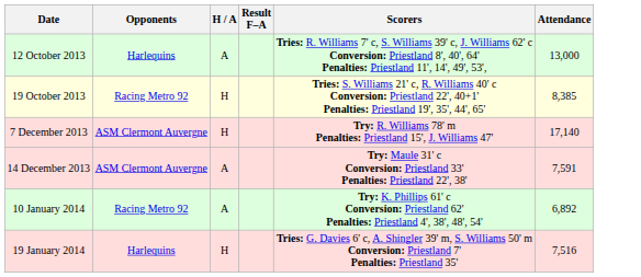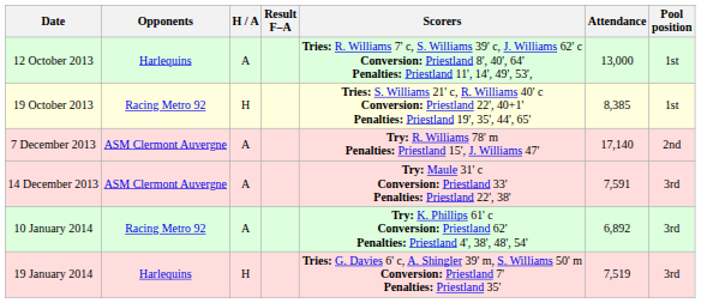 <table class="wikitable" style="text-align:center">
 <tr>
 <th>Date</th>
 <th>Opponents</th>
 <th>H / A</th>
 <th>Result<br>F–A</th>
 <th>Scorers</th>
 <th>Attendance</th>
+<th>Pool<br>position</th>
 </tr>
 <tr bgcolor="ddffdd">
 <td>12 October 2013</td>
 <td><a href='#'>Harlequins</a></td>
 <td>A</td>
 <td></td>
 <td><strong>Tries:</strong> <a href='#'>R. Williams</a> 7' c, <a href='#'>S. Williams</a> 39' c, <a href='#'>J. Williams</a> 62' c<br><strong>Conversion:</strong> <a href='#'>Priestland</a> 8', 40', 64'<br><strong>Penalties:</strong> <a href='#'>Priestland</a> 11', 14', 49', 53',</td>
 <td>13,000</td>
+<td>1st</td>
 </tr>
 <tr style="background:#ffd">
 <td>19 October 2013</td>
 <td><a href='#'>Racing Metro 92</a></td>
 <td>H</td>
 <td></td>
 <td><strong>Tries:</strong> <a href='#'>S. Williams</a> 21' c, <a href='#'>R. Williams</a> 40' c<br><strong>Conversion:</strong> <a href='#'>Priestland</a> 22', 40+1'<br><strong>Penalties:</strong> <a href='#'>Priestland</a> 19', 35', 44', 65'</td>
 <td>8,385</td>
+<td>1st</td>
 </tr>
 <tr bgcolor="ffdddd">
 <td>7 December 2013</td>
 <td><a href='#'>ASM Clermont Auvergne</a></td>
-<td>H</td>
+<td>A</td>
 <td></td>
 <td><strong>Try:</strong> <a href='#'>R. Williams</a> 78' m<br><strong>Penalties:</strong> <a href='#'>Priestland</a> 15', <a href='#'>J. Williams</a> 47'</td>
 <td>17,140</td>
+<td>2nd</td>
 </tr>
 <tr bgcolor="ffdddd">
 <td>14 December 2013</td>
 <td><a href='#'>ASM Clermont Auvergne</a></td>
 <td>A</td>
 <td></td>
 <td><strong>Try:</strong> <a href='#'>Maule</a> 31' c<br><strong>Conversion:</strong> <a href='#'>Priestland</a> 33'<br><strong>Penalties:</strong> <a href='#'>Priestland</a> 22', 38'</td>
 <td>7,591</td>
+<td>3rd</td>
 </tr>
 <tr bgcolor="ddffdd">
 <td>10 January 2014</td>
 <td><a href='#'>Racing Metro 92</a></td>
 <td>A</td>
 <td></td>
 <td><strong>Try:</strong> <a href='#'>K. Phillips</a> 61' c<br><strong>Conversion:</strong> <a href='#'>Priestland</a> 62'<br><strong>Penalties:</strong> <a href='#'>Priestland</a> 4', 38', 48', 54'</td>
 <td>6,892</td>
+<td>3rd</td>
 </tr>
 <tr bgcolor="ffdddd">
 <td>19 January 2014</td>
 <td><a href='#'>Harlequins</a></td>
 <td>H</td>
 <td></td>
 <td><strong>Tries:</strong> <a href='#'>G. Davies</a> 6' c, <a href='#'>A. Shingler</a> 39' m, <a href='#'>S. Williams</a> 50' m<br><strong>Conversion:</strong> <a href='#'>Priestland</a> 7'<br><strong>Penalties:</strong> <a href='#'>Priestland</a> 35'</td>
-<td>7,516</td>
+<td>7,519</td>
+<td>3rd</td>
 </tr>
 </table>
